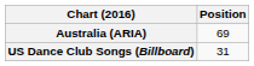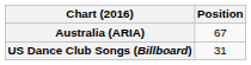 <table class="wikitable plainrowheaders" style="text-align:center">
 <tr>
 <th>Chart (2016)</th>
 <th>Position</th>
 </tr>
 <tr>
 <th scope="row">Australia (ARIA)</th>
-<td>69</td>
+<td>67</td>
 </tr>
 <tr>
 <th scope="row">US Dance Club Songs (<em>Billboard</em>)</th>
 <td>31</td>
 </tr>
 </table>
